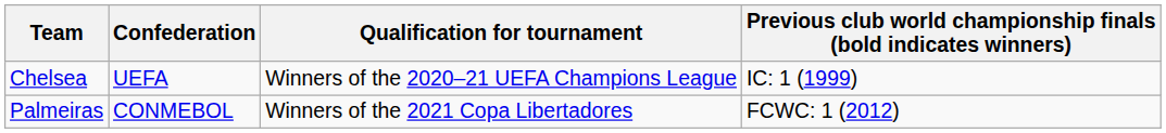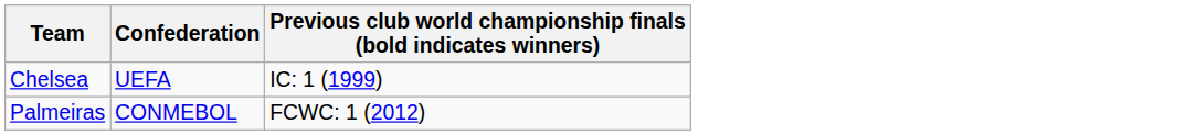 <table class="wikitable">
 <tr>
 <th>Team</th>
 <th>Confederation</th>
-<th>Qualification for tournament</th>
 <th>Previous club world championship finals<br>(bold indicates winners)</th>
 </tr>
 <tr>
 <td> <a href='#'>Chelsea</a></td>
 <td><a href='#'>UEFA</a></td>
-<td>Winners of the <a href='#'>2020–21 UEFA Champions League</a></td>
 <td>IC: 1 (<a href='#'>1999</a>)</td>
 </tr>
 <tr>
 <td> <a href='#'>Palmeiras</a></td>
 <td><a href='#'>CONMEBOL</a></td>
-<td>Winners of the <a href='#'>2021 Copa Libertadores</a></td>
 <td>FCWC: 1 (<a href='#'>2012</a>)</td>
 </tr>
 </table>
